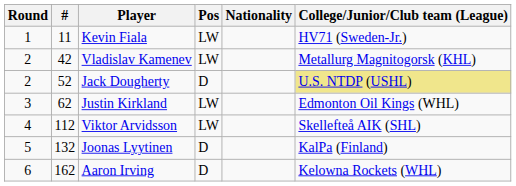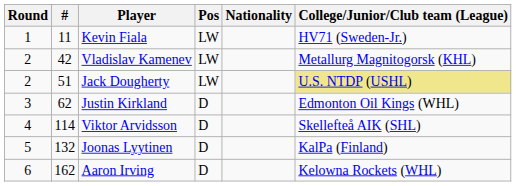 <table class="wikitable">
 <tr>
 <th>Round</th>
 <th>#</th>
 <th>Player</th>
 <th>Pos</th>
 <th>Nationality</th>
 <th>College/Junior/Club team (League)</th>
 </tr>
 <tr>
 <td align=center>1</td>
 <td align=center>11</td>
 <td><a href='#'>Kevin Fiala</a></td>
 <td>LW</td>
 <td></td>
 <td><a href='#'>HV71</a> (<a href='#'>Sweden-Jr.</a>)</td>
 </tr>
 <tr>
 <td align=center>2</td>
 <td align=center>42</td>
 <td><a href='#'>Vladislav Kamenev</a></td>
 <td>LW</td>
 <td></td>
 <td><a href='#'>Metallurg Magnitogorsk</a> (<a href='#'>KHL</a>)</td>
 </tr>
 <tr>
 <td align=center>2</td>
-<td align=center>52</td>
+<td align=center>51</td>
 <td><a href='#'>Jack Dougherty</a></td>
-<td>D</td>
+<td>LW</td>
 <td></td>
 <td style="background: khaki;"><a href='#'>U.S. NTDP</a> (<a href='#'>USHL</a>)</td>
 </tr>
 <tr>
 <td align=center>3</td>
 <td align=center>62</td>
 <td><a href='#'>Justin Kirkland</a></td>
-<td>LW</td>
+<td>D</td>
 <td></td>
 <td><a href='#'>Edmonton Oil Kings</a> (WHL)</td>
 </tr>
 <tr>
 <td align=center>4</td>
-<td align=center>112</td>
+<td align=center>114</td>
 <td><a href='#'>Viktor Arvidsson</a></td>
-<td>LW</td>
+<td>D</td>
 <td></td>
 <td><a href='#'>Skellefteå AIK</a> (<a href='#'>SHL</a>)</td>
 </tr>
 <tr>
 <td align=center>5</td>
 <td align=center>132</td>
 <td><a href='#'>Joonas Lyytinen</a></td>
 <td>D</td>
 <td></td>
 <td><a href='#'>KalPa</a> (<a href='#'>Finland</a>)</td>
 </tr>
 <tr>
 <td align=center>6</td>
 <td align=center>162</td>
 <td><a href='#'>Aaron Irving</a></td>
 <td>D</td>
 <td></td>
 <td><a href='#'>Kelowna Rockets</a> (<a href='#'>WHL</a>)</td>
 </tr>
 </table>
